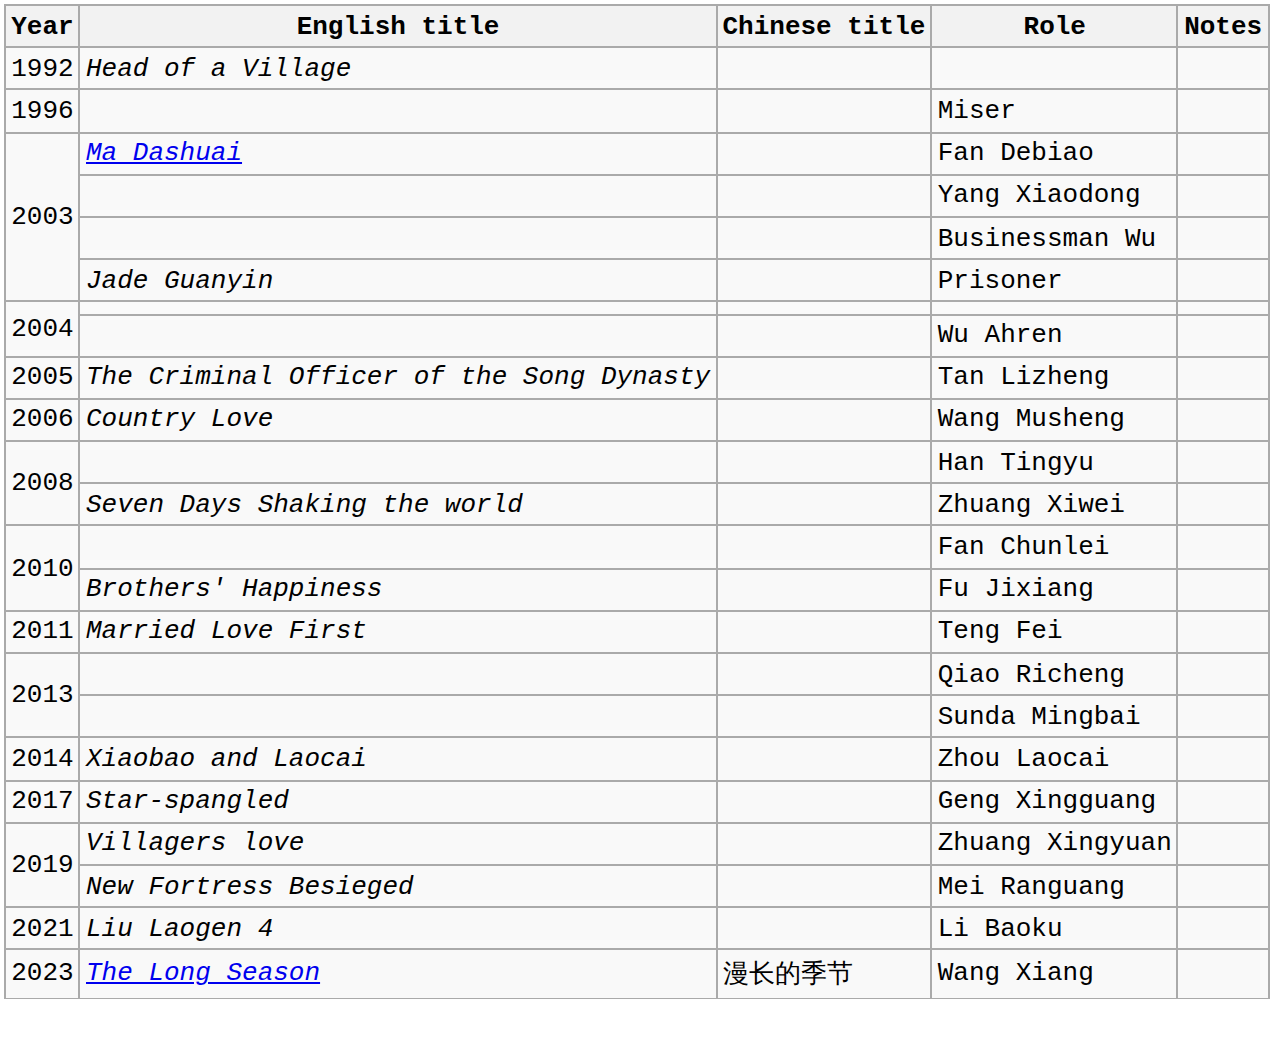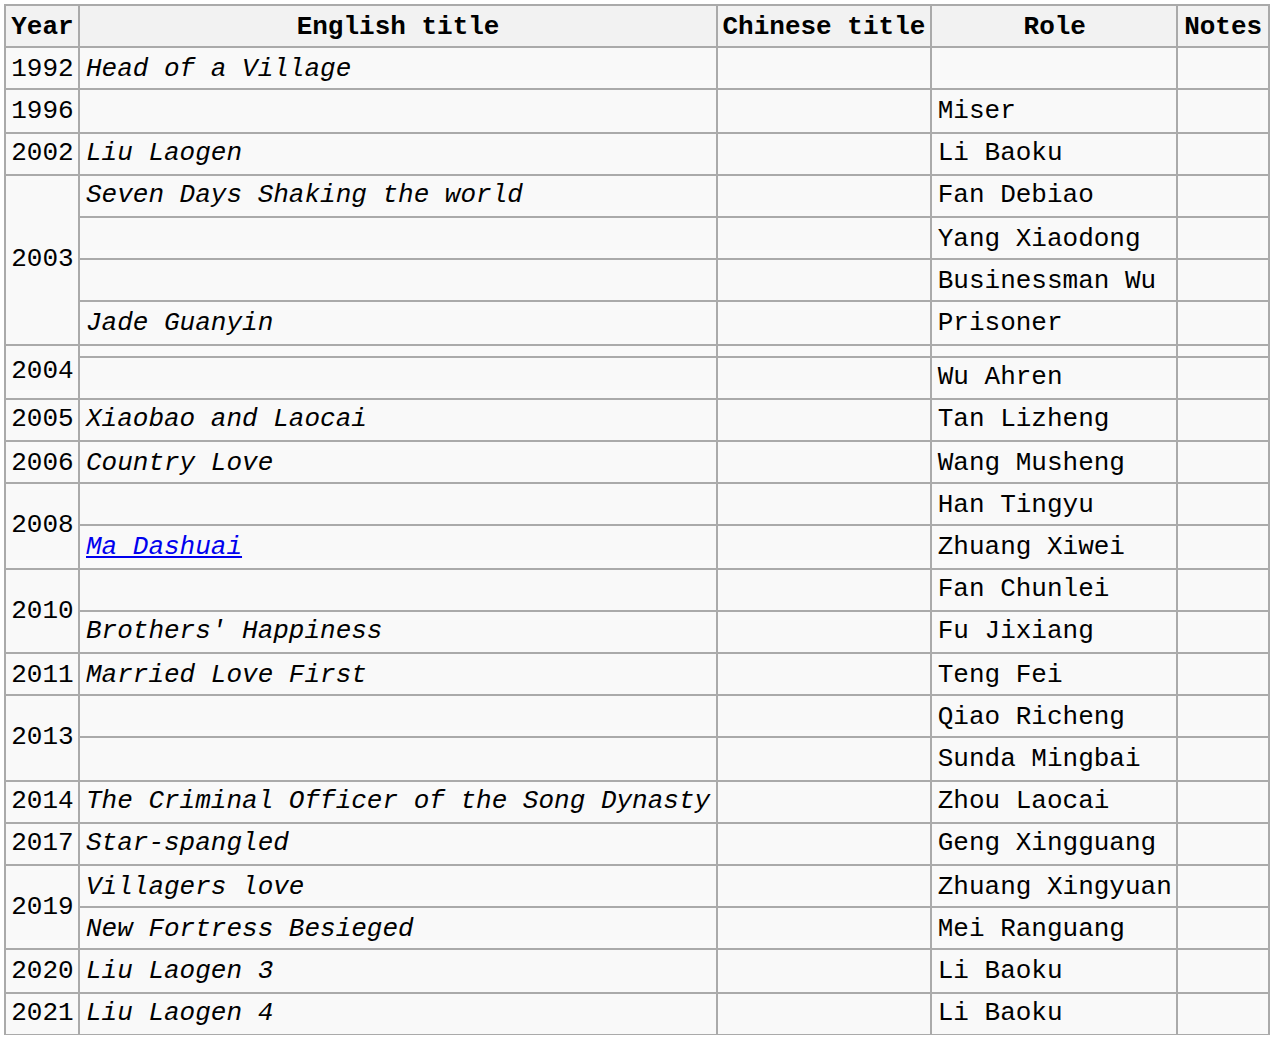 <table class="wikitable">
 <tr>
 <th>Year</th>
 <th>English title</th>
 <th>Chinese title</th>
 <th>Role</th>
 <th>Notes</th>
 </tr>
 <tr>
 <td>1992</td>
 <td><em>Head of a Village</em></td>
 <td></td>
 <td></td>
 <td></td>
 </tr>
 <tr>
 <td>1996</td>
 <td></td>
 <td></td>
 <td>Miser</td>
 <td></td>
 </tr>
 <tr>
+<td>2002</td>
+<td><em>Liu Laogen</em></td>
+<td></td>
+<td>Li Baoku</td>
+<td></td>
+</tr>
+<tr>
 <td rowspan="4">2003</td>
-<td><em><a href='#'>Ma Dashuai</a></em></td>
+<td><em>Seven Days Shaking the world</em></td>
 <td></td>
 <td>Fan Debiao</td>
 <td></td>
 </tr>
 <tr>
 <td></td>
 <td></td>
 <td>Yang Xiaodong</td>
 <td></td>
 </tr>
 <tr>
 <td></td>
 <td></td>
 <td>Businessman Wu</td>
 <td></td>
 </tr>
 <tr>
 <td><em>Jade Guanyin</em></td>
 <td></td>
 <td>Prisoner</td>
 <td></td>
 </tr>
 <tr>
 <td rowspan="2">2004</td>
 <td></td>
 <td></td>
 <td></td>
 <td></td>
 </tr>
 <tr>
 <td></td>
 <td></td>
 <td>Wu Ahren</td>
 <td></td>
 </tr>
 <tr>
 <td>2005</td>
-<td><em>The Criminal Officer of the Song Dynasty</em></td>
+<td><em>Xiaobao and Laocai</em></td>
 <td></td>
 <td>Tan Lizheng</td>
 <td></td>
 </tr>
 <tr>
 <td>2006</td>
 <td><em>Country Love</em></td>
 <td></td>
 <td>Wang Musheng</td>
 <td></td>
 </tr>
 <tr>
 <td rowspan="2">2008</td>
 <td></td>
 <td></td>
 <td>Han Tingyu</td>
 <td></td>
 </tr>
 <tr>
-<td><em>Seven Days Shaking the world</em></td>
+<td><em><a href='#'>Ma Dashuai</a></em></td>
 <td></td>
 <td>Zhuang Xiwei</td>
 <td></td>
 </tr>
 <tr>
 <td rowspan="2">2010</td>
 <td></td>
 <td></td>
 <td>Fan Chunlei</td>
 <td></td>
 </tr>
 <tr>
 <td><em>Brothers' Happiness</em></td>
 <td></td>
 <td>Fu Jixiang</td>
 <td></td>
 </tr>
 <tr>
 <td>2011</td>
 <td><em>Married Love First</em></td>
 <td></td>
 <td>Teng Fei</td>
 <td></td>
 </tr>
 <tr>
 <td rowspan="2">2013</td>
 <td></td>
 <td></td>
 <td>Qiao Richeng</td>
 <td></td>
 </tr>
 <tr>
 <td></td>
 <td></td>
 <td>Sunda Mingbai</td>
 <td></td>
 </tr>
 <tr>
 <td>2014</td>
-<td><em>Xiaobao and Laocai</em></td>
+<td><em>The Criminal Officer of the Song Dynasty</em></td>
 <td></td>
 <td>Zhou Laocai</td>
 <td></td>
 </tr>
 <tr>
 <td>2017</td>
 <td><em>Star-spangled</em></td>
 <td></td>
 <td>Geng Xingguang</td>
 <td></td>
 </tr>
 <tr>
 <td rowspan="2">2019</td>
 <td><em>Villagers love</em></td>
 <td></td>
 <td>Zhuang Xingyuan</td>
 <td></td>
 </tr>
 <tr>
 <td><em>New Fortress Besieged</em></td>
 <td></td>
 <td>Mei Ranguang</td>
 <td></td>
 </tr>
 <tr>
+<td>2020</td>
+<td><em>Liu Laogen 3</em></td>
+<td></td>
+<td>Li Baoku</td>
+<td></td>
+</tr>
+<tr>
 <td>2021</td>
 <td><em>Liu Laogen 4</em></td>
 <td></td>
 <td>Li Baoku</td>
 <td></td>
 </tr>
-<tr>
-<td>2023</td>
-<td><em><a href='#'>The Long Season</a></em></td>
-<td>漫长的季节</td>
-<td>Wang Xiang</td>
-<td></td>
-</tr>
 </table>
